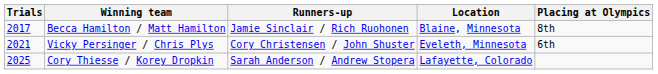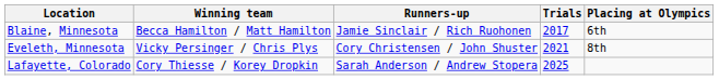 <table class="wikitable">
 <tr>
-<th scope="col">Trials</th>
+<th scope="col">Location</th>
 <th scope="col">Winning team</th>
 <th scope="col">Runners-up</th>
-<th scope="col">Location</th>
+<th scope="col">Trials</th>
 <th scope="col">Placing at Olympics</th>
 </tr>
 <tr>
-<td><a href='#'>2017</a></td>
+<td><a href='#'>Blaine</a>, <a href='#'>Minnesota</a></td>
 <td> <a href='#'>Becca Hamilton</a> / <a href='#'>Matt Hamilton</a></td>
 <td> <a href='#'>Jamie Sinclair</a> / <a href='#'>Rich Ruohonen</a></td>
-<td><a href='#'>Blaine</a>, <a href='#'>Minnesota</a></td>
+<td><a href='#'>2017</a></td>
+<td>6th</td>
+</tr>
+<tr>
+<td><a href='#'>Eveleth, Minnesota</a></td>
+<td> <a href='#'>Vicky Persinger</a> / <a href='#'>Chris Plys</a></td>
+<td> <a href='#'>Cory Christensen</a> / <a href='#'>John Shuster</a></td>
+<td><a href='#'>2021</a></td>
 <td>8th</td>
 </tr>
 <tr>
-<td><a href='#'>2021</a></td>
-<td> <a href='#'>Vicky Persinger</a> / <a href='#'>Chris Plys</a></td>
-<td> <a href='#'>Cory Christensen</a> / <a href='#'>John Shuster</a></td>
-<td><a href='#'>Eveleth, Minnesota</a></td>
-<td>6th</td>
-</tr>
-<tr>
-<td><a href='#'>2025</a></td>
+<td><a href='#'>Lafayette, Colorado</a></td>
 <td> <a href='#'>Cory Thiesse</a> / <a href='#'>Korey Dropkin</a></td>
 <td> <a href='#'>Sarah Anderson</a> / <a href='#'>Andrew Stopera</a></td>
-<td><a href='#'>Lafayette, Colorado</a></td>
+<td><a href='#'>2025</a></td>
 <td></td>
 </tr>
 </table>
